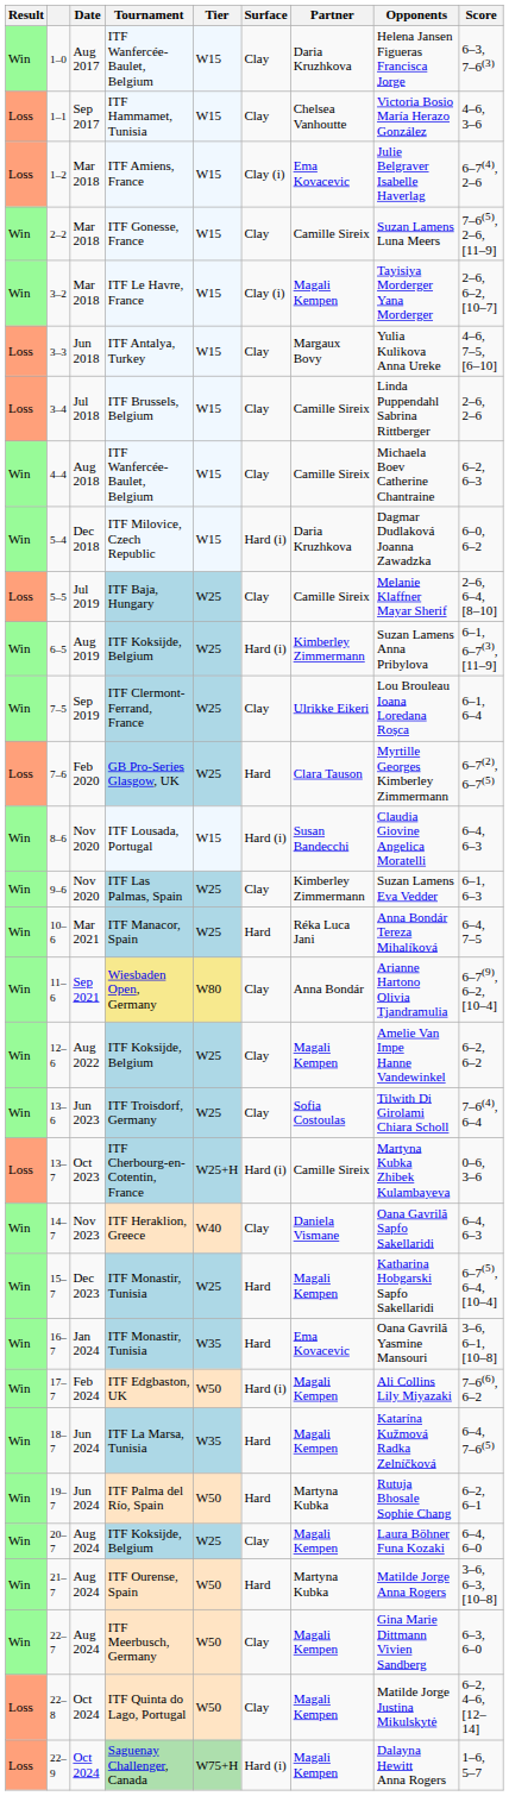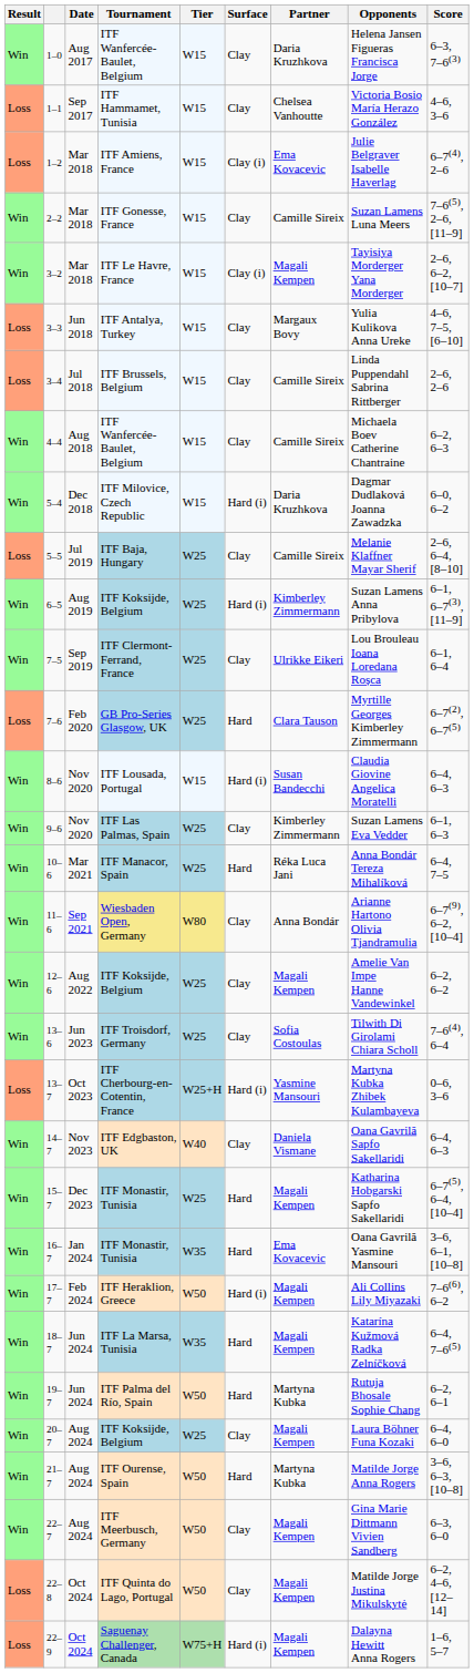 <table class="sortable wikitable">
 <tr>
 <th>Result</th>
 <th class="unsortable"></th>
 <th>Date</th>
 <th>Tournament</th>
 <th>Tier</th>
 <th>Surface</th>
 <th>Partner</th>
 <th>Opponents</th>
 <th class="unsortable">Score</th>
 </tr>
 <tr>
 <td bgcolor="98FB98">Win</td>
 <td><small>1–0</small></td>
 <td>Aug 2017</td>
 <td style="background:#f0f8ff;">ITF Wanfercée-Baulet, Belgium</td>
 <td style="background:#f0f8ff;">W15</td>
 <td>Clay</td>
 <td> Daria Kruzhkova</td>
 <td> Helena Jansen Figueras <br>  <a href='#'>Francisca Jorge</a></td>
 <td>6–3, 7–6<sup>(3)</sup></td>
 </tr>
 <tr>
 <td bgcolor="FFA07A">Loss</td>
 <td><small>1–1</small></td>
 <td>Sep 2017</td>
 <td style="background:#f0f8ff;">ITF Hammamet, Tunisia</td>
 <td style="background:#f0f8ff;">W15</td>
 <td>Clay</td>
 <td> Chelsea Vanhoutte</td>
 <td> <a href='#'>Victoria Bosio</a> <br>  <a href='#'>María Herazo González</a></td>
 <td>4–6, 3–6</td>
 </tr>
 <tr>
 <td bgcolor="FFA07A">Loss</td>
 <td><small>1–2</small></td>
 <td>Mar 2018</td>
 <td style="background:#f0f8ff;">ITF Amiens, France</td>
 <td style="background:#f0f8ff;">W15</td>
 <td>Clay (i)</td>
 <td> <a href='#'>Ema Kovacevic</a></td>
 <td> <a href='#'>Julie Belgraver</a> <br>  <a href='#'>Isabelle Haverlag</a></td>
 <td>6–7<sup>(4)</sup>, 2–6</td>
 </tr>
 <tr>
 <td bgcolor="98FB98">Win</td>
 <td><small>2–2</small></td>
 <td>Mar 2018</td>
 <td style="background:#f0f8ff;">ITF Gonesse, France</td>
 <td style="background:#f0f8ff;">W15</td>
 <td>Clay</td>
 <td> Camille Sireix</td>
 <td> <a href='#'>Suzan Lamens</a> <br>  Luna Meers</td>
 <td>7–6<sup>(5)</sup>, 2–6, [11–9]</td>
 </tr>
 <tr>
 <td bgcolor="98FB98">Win</td>
 <td><small>3–2</small></td>
 <td>Mar 2018</td>
 <td style="background:#f0f8ff;">ITF Le Havre, France</td>
 <td style="background:#f0f8ff;">W15</td>
 <td>Clay (i)</td>
 <td> <a href='#'>Magali Kempen</a></td>
 <td> <a href='#'>Tayisiya Morderger</a> <br>  <a href='#'>Yana Morderger</a></td>
 <td>2–6, 6–2, [10–7]</td>
 </tr>
 <tr>
 <td bgcolor="FFA07A">Loss</td>
 <td><small>3–3</small></td>
 <td>Jun 2018</td>
 <td style="background:#f0f8ff;">ITF Antalya, Turkey</td>
 <td style="background:#f0f8ff;">W15</td>
 <td>Clay</td>
 <td> Margaux Bovy</td>
 <td> Yulia Kulikova <br>  Anna Ureke</td>
 <td>4–6, 7–5, [6–10]</td>
 </tr>
 <tr>
 <td bgcolor="FFA07A">Loss</td>
 <td><small>3–4</small></td>
 <td>Jul 2018</td>
 <td style="background:#f0f8ff;">ITF Brussels, Belgium</td>
 <td style="background:#f0f8ff;">W15</td>
 <td>Clay</td>
 <td> Camille Sireix</td>
 <td> Linda Puppendahl <br>  Sabrina Rittberger</td>
 <td>2–6, 2–6</td>
 </tr>
 <tr>
 <td bgcolor="98FB98">Win</td>
 <td><small>4–4</small></td>
 <td>Aug 2018</td>
 <td style="background:#f0f8ff;">ITF Wanfercée-Baulet, Belgium</td>
 <td style="background:#f0f8ff;">W15</td>
 <td>Clay</td>
 <td> Camille Sireix</td>
 <td> Michaela Boev <br>  Catherine Chantraine</td>
 <td>6–2, 6–3</td>
 </tr>
 <tr>
 <td bgcolor="98FB98">Win</td>
 <td><small>5–4</small></td>
 <td>Dec 2018</td>
 <td style="background:#f0f8ff;">ITF Milovice, Czech Republic</td>
 <td style="background:#f0f8ff;">W15</td>
 <td>Hard (i)</td>
 <td> Daria Kruzhkova</td>
 <td> Dagmar Dudlaková <br>  Joanna Zawadzka</td>
 <td>6–0, 6–2</td>
 </tr>
 <tr>
 <td bgcolor="FFA07A">Loss</td>
 <td><small>5–5</small></td>
 <td>Jul 2019</td>
 <td style="background:lightblue;">ITF Baja, Hungary</td>
 <td style="background:lightblue;">W25</td>
 <td>Clay</td>
 <td> Camille Sireix</td>
 <td> <a href='#'>Melanie Klaffner</a> <br>  <a href='#'>Mayar Sherif</a></td>
 <td>2–6, 6–4, [8–10]</td>
 </tr>
 <tr>
 <td bgcolor="98FB98">Win</td>
 <td><small>6–5</small></td>
 <td>Aug 2019</td>
 <td style="background:lightblue;">ITF Koksijde, Belgium</td>
 <td style="background:lightblue;">W25</td>
 <td>Hard (i)</td>
 <td> <a href='#'>Kimberley Zimmermann</a></td>
 <td> Suzan Lamens <br>  Anna Pribylova</td>
 <td>6–1, 6–7<sup>(3)</sup>, [11–9]</td>
 </tr>
 <tr>
 <td bgcolor="98FB98">Win</td>
 <td><small>7–5</small></td>
 <td>Sep 2019</td>
 <td style="background:lightblue;">ITF Clermont-Ferrand, France</td>
 <td style="background:lightblue;">W25</td>
 <td>Clay</td>
 <td> <a href='#'>Ulrikke Eikeri</a></td>
 <td> Lou Brouleau <br>  <a href='#'>Ioana Loredana Roșca</a></td>
 <td>6–1, 6–4</td>
 </tr>
 <tr>
 <td bgcolor="FFA07A">Loss</td>
 <td><small>7–6</small></td>
 <td>Feb 2020</td>
 <td style="background:lightblue;"><a href='#'>GB Pro-Series Glasgow</a>, UK</td>
 <td style="background:lightblue;">W25</td>
 <td>Hard</td>
 <td> <a href='#'>Clara Tauson</a></td>
 <td> <a href='#'>Myrtille Georges</a> <br>  Kimberley Zimmermann</td>
 <td>6–7<sup>(2)</sup>, 6–7<sup>(5)</sup></td>
 </tr>
 <tr>
 <td bgcolor="98FB98">Win</td>
 <td><small>8–6</small></td>
 <td>Nov 2020</td>
 <td style="background:#f0f8ff;">ITF Lousada, Portugal</td>
 <td style="background:#f0f8ff;">W15</td>
 <td>Hard (i)</td>
 <td> <a href='#'>Susan Bandecchi</a></td>
 <td> <a href='#'>Claudia Giovine</a> <br>  <a href='#'>Angelica Moratelli</a></td>
 <td>6–4, 6–3</td>
 </tr>
 <tr>
 <td bgcolor="98FB98">Win</td>
 <td><small>9–6</small></td>
 <td>Nov 2020</td>
 <td style="background:lightblue;">ITF Las Palmas, Spain</td>
 <td style="background:lightblue;">W25</td>
 <td>Clay</td>
 <td> Kimberley Zimmermann</td>
 <td> Suzan Lamens <br>  <a href='#'>Eva Vedder</a></td>
 <td>6–1, 6–3</td>
 </tr>
 <tr>
 <td bgcolor="98FB98">Win</td>
 <td><small>10–6</small></td>
 <td>Mar 2021</td>
 <td style="background:lightblue;">ITF Manacor, Spain</td>
 <td style="background:lightblue;">W25</td>
 <td>Hard</td>
 <td> Réka Luca Jani</td>
 <td> <a href='#'>Anna Bondár</a> <br>  <a href='#'>Tereza Mihalíková</a></td>
 <td>6–4, 7–5</td>
 </tr>
 <tr>
 <td bgcolor="98FB98">Win</td>
 <td><small>11–6</small></td>
 <td><a href='#'>Sep 2021</a></td>
 <td style="background:#f7e98e;"><a href='#'>Wiesbaden Open</a>, Germany</td>
 <td style="background:#f7e98e;">W80</td>
 <td>Clay</td>
 <td> Anna Bondár</td>
 <td> <a href='#'>Arianne Hartono</a> <br>  <a href='#'>Olivia Tjandramulia</a></td>
 <td>6–7<sup>(9)</sup>, 6–2, [10–4]</td>
 </tr>
 <tr>
 <td bgcolor="98FB98">Win</td>
 <td><small>12–6</small></td>
 <td>Aug 2022</td>
 <td style="background:lightblue;">ITF Koksijde, Belgium</td>
 <td style="background:lightblue;">W25</td>
 <td>Clay</td>
 <td> <a href='#'>Magali Kempen</a></td>
 <td> <a href='#'>Amelie Van Impe</a> <br>  <a href='#'>Hanne Vandewinkel</a></td>
 <td>6–2, 6–2</td>
 </tr>
 <tr>
 <td bgcolor="98FB98">Win</td>
 <td><small>13–6</small></td>
 <td>Jun 2023</td>
 <td style="background:lightblue;">ITF Troisdorf, Germany</td>
 <td style="background:lightblue;">W25</td>
 <td>Clay</td>
 <td> <a href='#'>Sofia Costoulas</a></td>
 <td> <a href='#'>Tilwith Di Girolami</a> <br>  <a href='#'>Chiara Scholl</a></td>
 <td>7–6<sup>(4)</sup>, 6–4</td>
 </tr>
 <tr>
 <td bgcolor="FFA07A">Loss</td>
 <td><small>13–7</small></td>
 <td>Oct 2023</td>
 <td style="background:lightblue;">ITF Cherbourg-en-Cotentin, France</td>
 <td style="background:lightblue;">W25+H</td>
 <td>Hard (i)</td>
-<td> Camille Sireix</td>
+<td> <a href='#'>Yasmine Mansouri</a></td>
 <td> <a href='#'>Martyna Kubka </a> <br>  <a href='#'>Zhibek Kulambayeva</a></td>
 <td>0–6, 3–6</td>
 </tr>
 <tr>
 <td style="background:#98fb98;">Win</td>
 <td><small>14–7</small></td>
 <td>Nov 2023</td>
-<td style="background:#ffe4c4;">ITF Heraklion, Greece</td>
+<td style="background:#ffe4c4;">ITF Edgbaston, UK</td>
 <td style="background:#ffe4c4;">W40</td>
 <td>Clay</td>
 <td> <a href='#'>Daniela Vismane</a></td>
 <td> <a href='#'>Oana Gavrilă</a> <br>  <a href='#'>Sapfo Sakellaridi</a></td>
 <td>6–4, 6–3</td>
 </tr>
 <tr>
 <td style="background:#98fb98;">Win</td>
 <td><small>15–7</small></td>
 <td>Dec 2023</td>
 <td style="background:lightblue;">ITF Monastir, Tunisia</td>
 <td style="background:lightblue;">W25</td>
 <td>Hard</td>
 <td> <a href='#'>Magali Kempen</a></td>
 <td> <a href='#'>Katharina Hobgarski</a> <br>  Sapfo Sakellaridi</td>
 <td>6–7<sup>(5)</sup>, 6–4, [10–4]</td>
 </tr>
 <tr>
 <td style="background:#98fb98;">Win</td>
 <td><small>16–7</small></td>
 <td>Jan 2024</td>
 <td style="background:lightblue;">ITF Monastir, Tunisia</td>
 <td style="background:lightblue;">W35</td>
 <td>Hard</td>
 <td> <a href='#'>Ema Kovacevic</a></td>
 <td> Oana Gavrilă <br>  Yasmine Mansouri</td>
 <td>3–6, 6–1, [10–8]</td>
 </tr>
 <tr>
 <td style="background:#98fb98;">Win</td>
 <td><small>17–7</small></td>
 <td>Feb 2024</td>
-<td style="background:#ffe4c4;">ITF Edgbaston, UK</td>
+<td style="background:#ffe4c4;">ITF Heraklion, Greece</td>
 <td style="background:#ffe4c4;">W50</td>
 <td>Hard (i)</td>
 <td> <a href='#'>Magali Kempen</a></td>
 <td> <a href='#'>Ali Collins</a> <br>  <a href='#'>Lily Miyazaki</a></td>
 <td>7–6<sup>(6)</sup>, 6–2</td>
 </tr>
 <tr>
 <td style="background:#98fb98;">Win</td>
 <td><small>18–7</small></td>
 <td>Jun 2024</td>
 <td style="background:lightblue;">ITF La Marsa, Tunisia</td>
 <td style="background:lightblue;">W35</td>
 <td>Hard</td>
 <td> <a href='#'>Magali Kempen</a></td>
 <td> <a href='#'>Katarína Kužmová</a><br> <a href='#'>Radka Zelníčková</a></td>
 <td>6–4, 7–6<sup>(5)</sup></td>
 </tr>
 <tr>
 <td style="background:#98fb98;">Win</td>
 <td><small>19–7</small></td>
 <td>Jun 2024</td>
 <td style="background:#ffe4c4;">ITF Palma del Río, Spain</td>
 <td style="background:#ffe4c4;">W50</td>
 <td>Hard</td>
 <td> Martyna Kubka</td>
 <td> <a href='#'>Rutuja Bhosale</a> <br>  <a href='#'>Sophie Chang</a></td>
 <td>6–2, 6–1</td>
 </tr>
 <tr>
 <td style="background:#98fb98;">Win</td>
 <td><small>20–7</small></td>
 <td>Aug 2024</td>
 <td style="background:lightblue;">ITF Koksijde, Belgium</td>
 <td style="background:lightblue;">W25</td>
 <td>Clay</td>
 <td> <a href='#'>Magali Kempen</a></td>
 <td> <a href='#'>Laura Böhner</a> <br>  <a href='#'>Funa Kozaki</a></td>
 <td>6–4, 6–0</td>
 </tr>
 <tr>
 <td style="background:#98fb98;">Win</td>
 <td><small>21–7</small></td>
 <td>Aug 2024</td>
 <td style="background:#ffe4c4;">ITF Ourense, Spain</td>
 <td style="background:#ffe4c4;">W50</td>
 <td>Hard</td>
 <td> Martyna Kubka</td>
 <td> <a href='#'>Matilde Jorge</a> <br>  <a href='#'>Anna Rogers</a></td>
 <td>3–6, 6–3, [10–8]</td>
 </tr>
 <tr>
 <td bgcolor="98FB98">Win</td>
 <td><small>22–7</small></td>
 <td>Aug 2024</td>
 <td style="background:#ffe4c4;">ITF Meerbusch, Germany</td>
 <td style="background:#ffe4c4;">W50</td>
 <td>Clay</td>
 <td> <a href='#'>Magali Kempen</a></td>
 <td> <a href='#'>Gina Marie Dittmann</a> <br> <a href='#'>Vivien Sandberg</a></td>
 <td>6–3, 6–0</td>
 </tr>
 <tr>
 <td style="background:#ffa07a;">Loss</td>
 <td><small>22–8</small></td>
 <td>Oct 2024</td>
 <td style="background:#ffe4c4;">ITF Quinta do Lago, Portugal</td>
 <td style="background:#ffe4c4;">W50</td>
 <td>Clay</td>
 <td> <a href='#'>Magali Kempen</a></td>
 <td> Matilde Jorge <br> <a href='#'>Justina Mikulskytė</a></td>
 <td>6–2, 4–6, [12–14]</td>
 </tr>
 <tr>
 <td style="background:#ffa07a;">Loss</td>
 <td><small>22–9</small></td>
 <td><a href='#'>Oct 2024</a></td>
 <td style="background:#addfad;"><a href='#'>Saguenay Challenger</a>, Canada</td>
 <td style="background:#addfad;">W75+H</td>
 <td>Hard (i)</td>
 <td> <a href='#'>Magali Kempen</a></td>
 <td> <a href='#'>Dalayna Hewitt</a> <br> Anna Rogers</td>
 <td>1–6, 5–7</td>
 </tr>
 </table>
